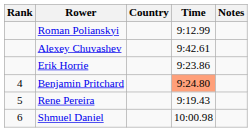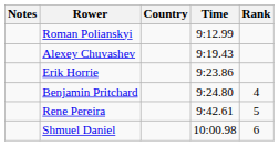 <table class="wikitable" style="text-align:center">
 <tr>
-<th>Rank</th>
+<th>Notes</th>
 <th>Rower</th>
 <th>Country</th>
 <th>Time</th>
-<th>Notes</th>
+<th>Rank</th>
 </tr>
 <tr>
-<td></td>
+<td><strong></strong></td>
 <td align="left"><a href='#'>Roman Polianskyi</a></td>
 <td align="left"></td>
 <td>9:12.99</td>
-<td><strong></strong></td>
+<td></td>
 </tr>
 <tr>
 <td></td>
 <td align="left"><a href='#'>Alexey Chuvashev</a></td>
 <td align="left"></td>
-<td>9:42.61</td>
+<td>9:19.43</td>
 <td></td>
 </tr>
 <tr>
 <td></td>
 <td align="left"><a href='#'>Erik Horrie</a></td>
 <td align="left"></td>
 <td>9:23.86</td>
 <td></td>
 </tr>
 <tr>
-<td>4</td>
+<td></td>
 <td align="left"><a href='#'>Benjamin Pritchard</a></td>
 <td align="left"></td>
-<td style="background: lightsalmon;">9:24.80</td>
-<td></td>
+<td>9:24.80</td>
+<td>4</td>
 </tr>
 <tr>
-<td>5</td>
+<td></td>
 <td align="left"><a href='#'>Rene Pereira</a></td>
 <td align="left"></td>
-<td>9:19.43</td>
-<td></td>
+<td>9:42.61</td>
+<td>5</td>
 </tr>
 <tr>
-<td>6</td>
+<td></td>
 <td align="left"><a href='#'>Shmuel Daniel</a></td>
 <td align="left"></td>
 <td>10:00.98</td>
-<td></td>
+<td>6</td>
 </tr>
 </table>
